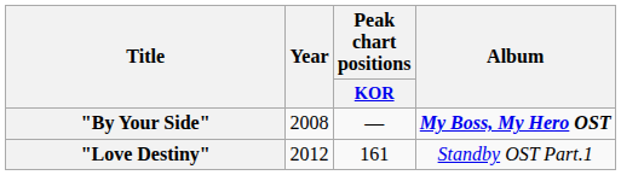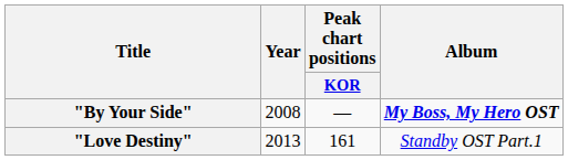 <table class="wikitable plainrowheaders" style="text-align:center;">
 <tr>
 <th scope="col" rowspan="2" style="width:14em;">Title</th>
 <th scope="col" rowspan="2">Year</th>
 <th scope="col" colspan="1">Peak chart positions</th>
 <th scope="col" rowspan="2">Album</th>
 </tr>
 <tr>
 <th scope="col" style="width:3em;font-size:90%;"><a href='#'>KOR</a><br></th>
 </tr>
 <tr>
 <th scope="row">"By Your Side"</th>
 <td>2008</td>
 <td>—</td>
 <td><strong><em><a href='#'>My Boss, My Hero</a> OST</em></strong></td>
 </tr>
 <tr>
 <th scope="row">"Love Destiny"</th>
-<td>2012</td>
+<td>2013</td>
 <td>161</td>
 <td><em><a href='#'>Standby</a> OST Part.1</em></td>
 </tr>
 </table>
